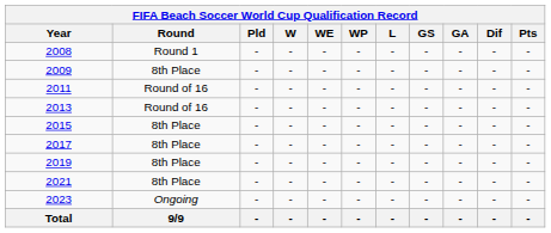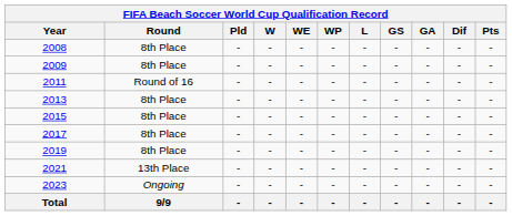 <table class="wikitable" style="text-align: center;font-size:90%;">
 <tr>
 <th colspan=11><a href='#'>FIFA Beach Soccer World Cup Qualification Record</a></th>
 </tr>
 <tr>
 <th width=125>Year</th>
 <th width=150>Round</th>
 <th width=35>Pld</th>
 <th width=35>W</th>
 <th width=35>WE</th>
 <th width=35>WP</th>
 <th width=35>L</th>
 <th width=35>GS</th>
 <th width=35>GA</th>
 <th width=35>Dif</th>
 <th width=35>Pts</th>
 </tr>
 <tr>
 <td> <a href='#'>2008</a></td>
-<td>Round 1</td>
+<td>8th Place</td>
 <td>-</td>
 <td>-</td>
 <td>-</td>
 <td>-</td>
 <td>-</td>
 <td>-</td>
 <td>-</td>
 <td>-</td>
 <td>-</td>
 </tr>
 <tr>
 <td> <a href='#'>2009</a></td>
 <td>8th Place</td>
 <td>-</td>
 <td>-</td>
 <td>-</td>
 <td>-</td>
 <td>-</td>
 <td>-</td>
 <td>-</td>
 <td>-</td>
 <td>-</td>
 </tr>
 <tr>
 <td> <a href='#'>2011</a></td>
 <td>Round of 16</td>
 <td>-</td>
 <td>-</td>
 <td>-</td>
 <td>-</td>
 <td>-</td>
 <td>-</td>
 <td>-</td>
 <td>-</td>
 <td>-</td>
 </tr>
 <tr>
 <td> <a href='#'>2013</a></td>
-<td>Round of 16</td>
+<td>8th Place</td>
 <td>-</td>
 <td>-</td>
 <td>-</td>
 <td>-</td>
 <td>-</td>
 <td>-</td>
 <td>-</td>
 <td>-</td>
 <td>-</td>
 </tr>
 <tr>
 <td> <a href='#'>2015</a></td>
 <td>8th Place</td>
 <td>-</td>
 <td>-</td>
 <td>-</td>
 <td>-</td>
 <td>-</td>
 <td>-</td>
 <td>-</td>
 <td>-</td>
 <td>-</td>
 </tr>
 <tr>
 <td> <a href='#'>2017</a></td>
 <td>8th Place</td>
 <td>-</td>
 <td>-</td>
 <td>-</td>
 <td>-</td>
 <td>-</td>
 <td>-</td>
 <td>-</td>
 <td>-</td>
 <td>-</td>
 </tr>
 <tr>
 <td> <a href='#'>2019</a></td>
 <td>8th Place</td>
 <td>-</td>
 <td>-</td>
 <td>-</td>
 <td>-</td>
 <td>-</td>
 <td>-</td>
 <td>-</td>
 <td>-</td>
 <td>-</td>
 </tr>
 <tr>
 <td> <a href='#'>2021</a></td>
-<td>8th Place</td>
+<td>13th Place</td>
 <td>-</td>
 <td>-</td>
 <td>-</td>
 <td>-</td>
 <td>-</td>
 <td>-</td>
 <td>-</td>
 <td>-</td>
 <td>-</td>
 </tr>
 <tr>
 <td> <a href='#'>2023</a></td>
 <td><em>Ongoing</em></td>
 <td>-</td>
 <td>-</td>
 <td>-</td>
 <td>-</td>
 <td>-</td>
 <td>-</td>
 <td>-</td>
 <td>-</td>
 <td>-</td>
 </tr>
 <tr>
 <th><strong>Total</strong></th>
 <th>9/9</th>
 <th>-</th>
 <th>-</th>
 <th>-</th>
 <th>-</th>
 <th>-</th>
 <th>-</th>
 <th>-</th>
 <th>-</th>
 <th>-</th>
 </tr>
 </table>
